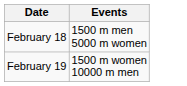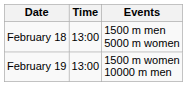 <table class="wikitable" border="1">
 <tr>
 <th>Date</th>
+<th>Time</th>
 <th>Events</th>
 </tr>
 <tr>
 <td>February 18</td>
+<td>13:00</td>
 <td>1500 m men<br>5000 m women</td>
 </tr>
 <tr>
 <td>February 19</td>
+<td>13:00</td>
 <td>1500 m women<br>10000 m men</td>
 </tr>
 </table>
